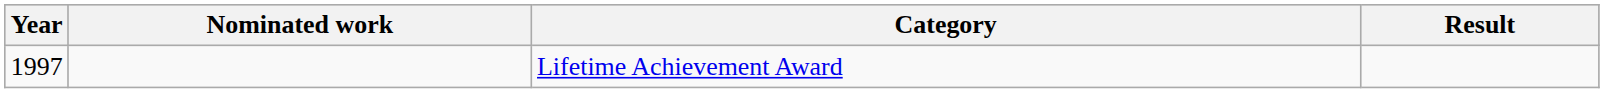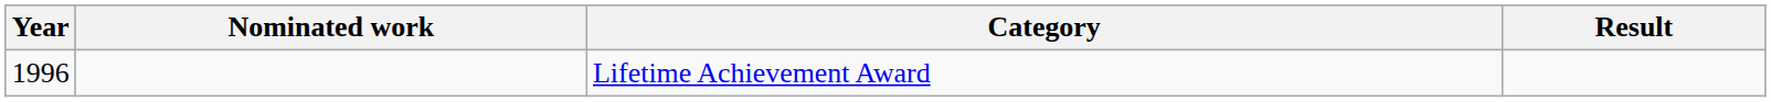 <table class=wikitable>
 <tr>
 <th width=4%>Year</th>
 <th width=29%>Nominated work</th>
 <th width=52%>Category</th>
 <th width=15%>Result</th>
 </tr>
 <tr>
-<td align=center>1997</td>
+<td align=center>1996</td>
 <td></td>
 <td rowspan=7><a href='#'>Lifetime Achievement Award</a></td>
 <td></td>
 </tr>
 </table>
